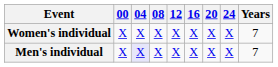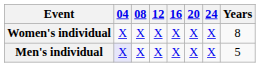 <table class="wikitable plainrowheaders sticky-header" style="text-align:center;">
 <tr>
 <th scope="col">Event</th>
-<th scope="col"><a href='#'>00</a></th>
 <th scope="col"><a href='#'>04</a></th>
 <th scope="col"><a href='#'>08</a></th>
 <th scope="col"><a href='#'>12</a></th>
 <th scope="col"><a href='#'>16</a></th>
 <th scope="col"><a href='#'>20</a></th>
 <th scope="col"><a href='#'>24</a></th>
 <th scope="col">Years</th>
 </tr>
 <tr>
 <th scope="row">Women's individual</th>
 <td><a href='#'>X</a></td>
 <td><a href='#'>X</a></td>
 <td><a href='#'>X</a></td>
 <td><a href='#'>X</a></td>
 <td><a href='#'>X</a></td>
 <td><a href='#'>X</a></td>
-<td><a href='#'>X</a></td>
-<td>7</td>
+<td>8</td>
 </tr>
 <tr>
 <th scope="row">Men's individual</th>
-<td><a href='#'>X</a></td>
 <td style="background: lavender;"><a href='#'>X</a></td>
 <td><a href='#'>X</a></td>
 <td><a href='#'>X</a></td>
 <td><a href='#'>X</a></td>
 <td><a href='#'>X</a></td>
 <td><a href='#'>X</a></td>
-<td>7</td>
+<td>5</td>
 </tr>
 </table>
